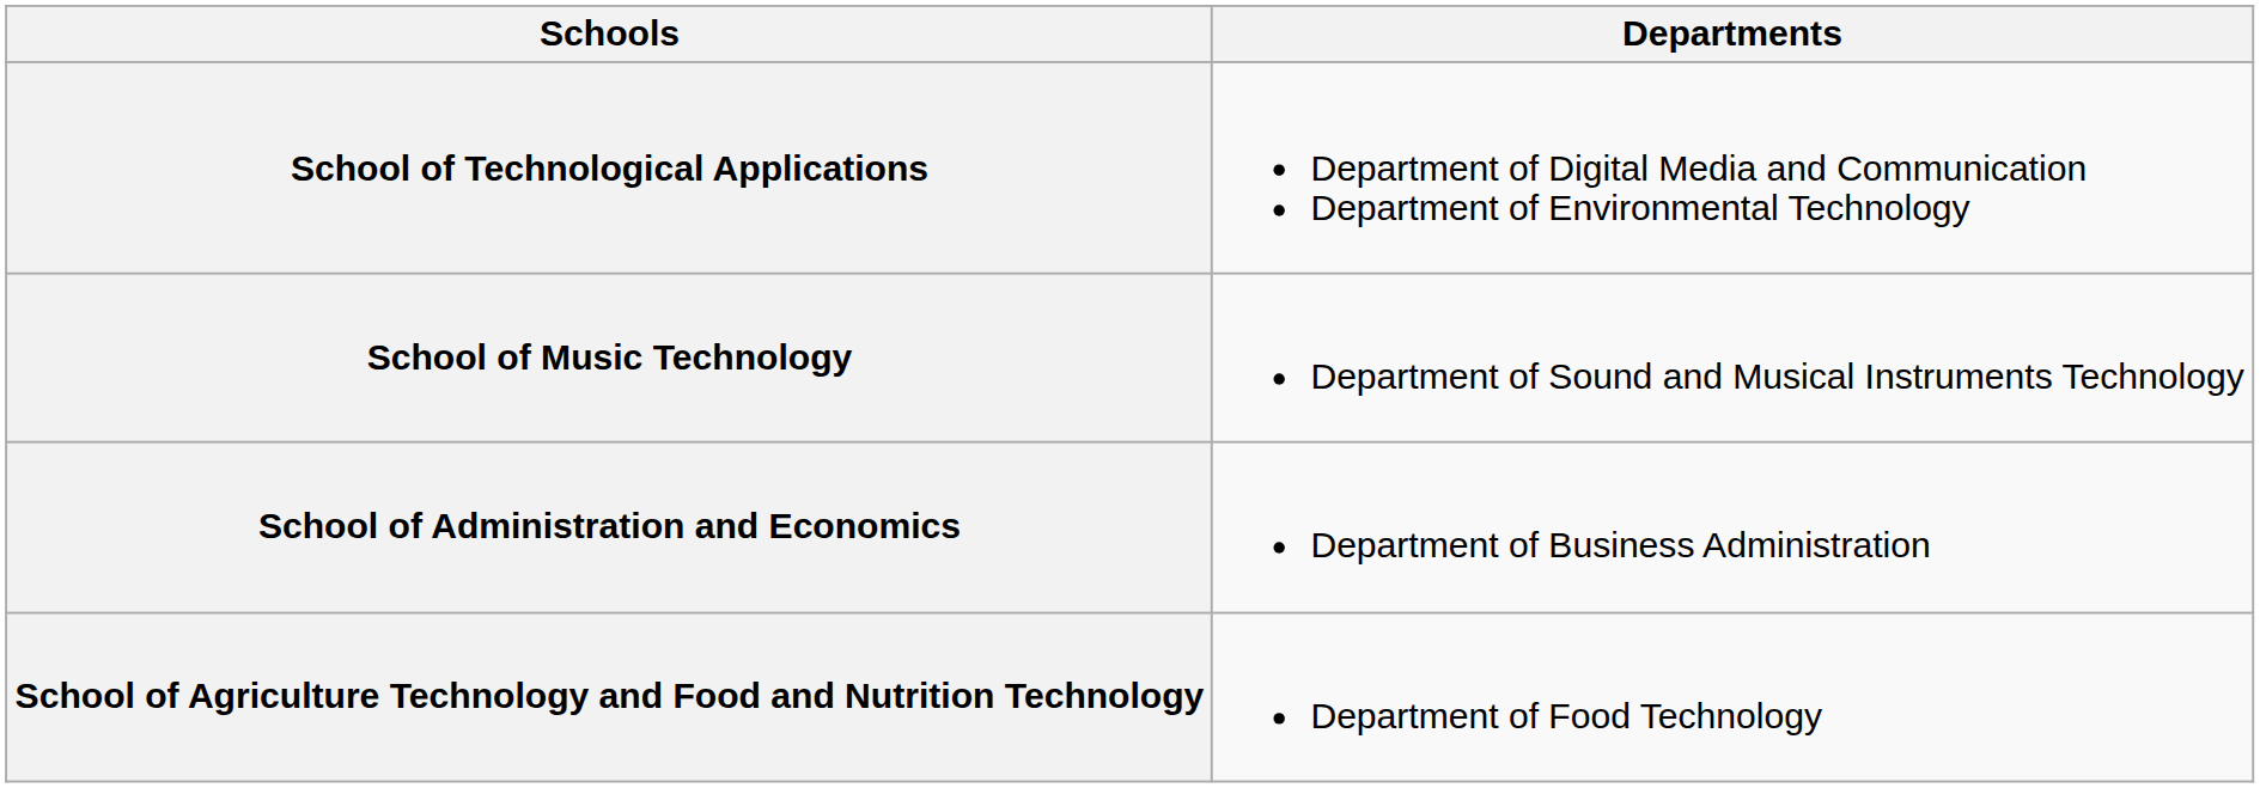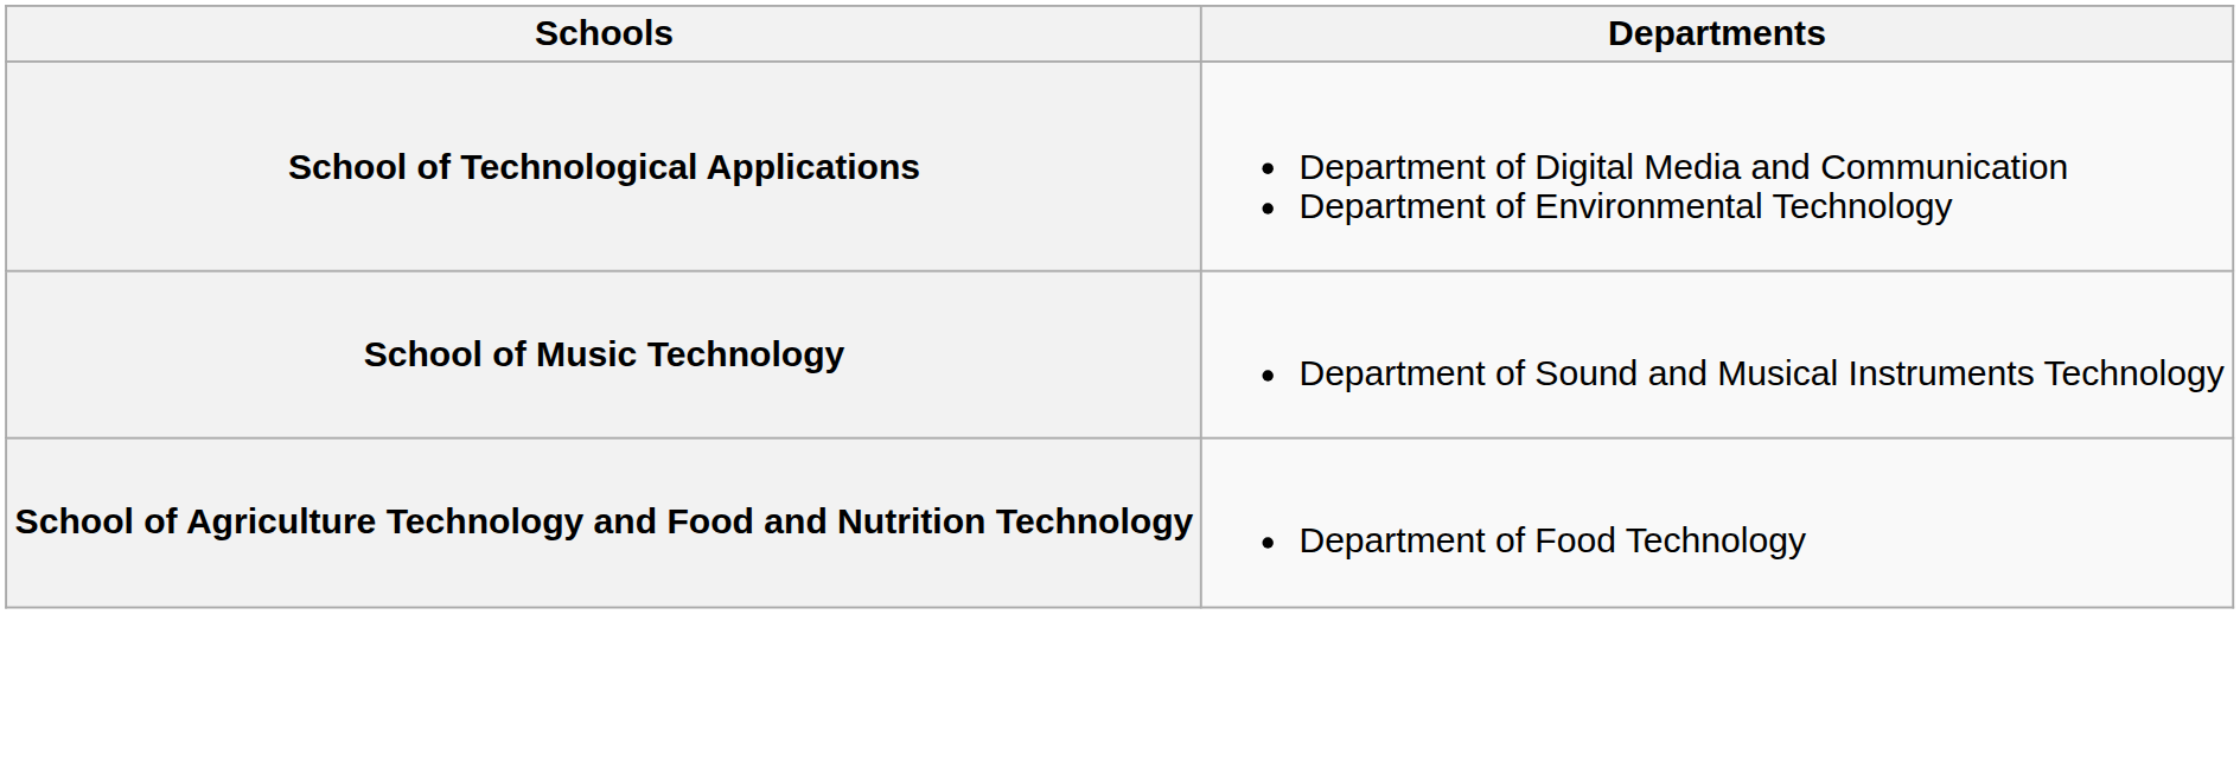 <table class="wikitable" style="margin: 1em auto;">
 <tr>
 <th>Schools</th>
 <th>Departments</th>
 </tr>
 <tr>
 <th>School of Technological Applications</th>
 <td><br><ul><li>Department of Digital Media and Communication </li><li>Department of Environmental Technology </li></ul></td>
 </tr>
 <tr>
 <th>School of Music Technology</th>
 <td><br><ul><li>Department of Sound and Musical Instruments Technology </li></ul></td>
 </tr>
 <tr>
-<th>School of Administration and Economics</th>
-<td><br><ul><li>Department of Business Administration </li></ul></td>
-</tr>
-<tr>
 <th>School of Agriculture Technology and Food and Nutrition Technology</th>
 <td><br><ul><li>Department of Food Technology </li></ul></td>
 </tr>
 </table>
